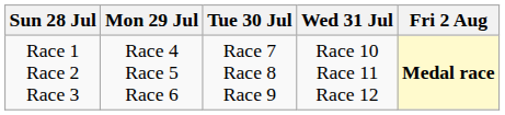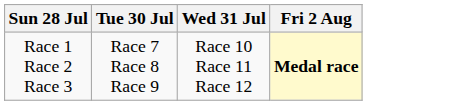 <table class="wikitable" style="text-align: center;">
 <tr>
 <th>Sun 28 Jul</th>
-<th>Mon 29 Jul</th>
 <th>Tue 30 Jul</th>
 <th>Wed 31 Jul</th>
 <th>Fri 2 Aug</th>
 </tr>
 <tr>
 <td>Race 1<br>Race 2<br>Race 3</td>
-<td>Race 4<br>Race 5<br>Race 6</td>
 <td>Race 7<br>Race 8<br>Race 9</td>
 <td>Race 10<br>Race 11<br>Race 12</td>
 <td style=background:lemonchiffon><strong>Medal race</strong></td>
 </tr>
 </table>
